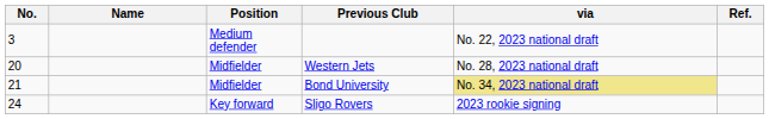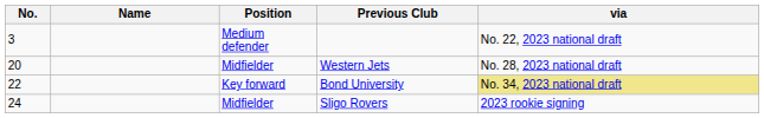 <table class="wikitable sortable" style="width:80%;">
 <tr>
 <th width="1%">No.</th>
 <th width="6%">Name</th>
 <th width="2%">Position</th>
 <th width="5%">Previous Club</th>
 <th width="10%">via</th>
-<th width="1%">Ref.</th>
 </tr>
 <tr>
 <td>3</td>
 <td></td>
 <td><a href='#'>Medium defender</a></td>
 <td></td>
 <td>No. 22, <a href='#'>2023 national draft</a></td>
-<td></td>
 </tr>
 <tr>
 <td>20</td>
 <td></td>
 <td><a href='#'>Midfielder</a></td>
 <td><a href='#'>Western Jets</a></td>
 <td>No. 28, <a href='#'>2023 national draft</a></td>
-<td></td>
 </tr>
 <tr>
-<td>21</td>
+<td>22</td>
 <td></td>
-<td><a href='#'>Midfielder</a></td>
+<td><a href='#'>Key forward</a></td>
 <td><a href='#'>Bond University</a></td>
 <td style="background: khaki;">No. 34, <a href='#'>2023 national draft</a></td>
-<td></td>
 </tr>
 <tr>
 <td>24</td>
 <td></td>
-<td><a href='#'>Key forward</a></td>
+<td><a href='#'>Midfielder</a></td>
 <td><a href='#'>Sligo Rovers</a></td>
 <td><a href='#'>2023 rookie signing</a></td>
-<td></td>
 </tr>
 </table>
